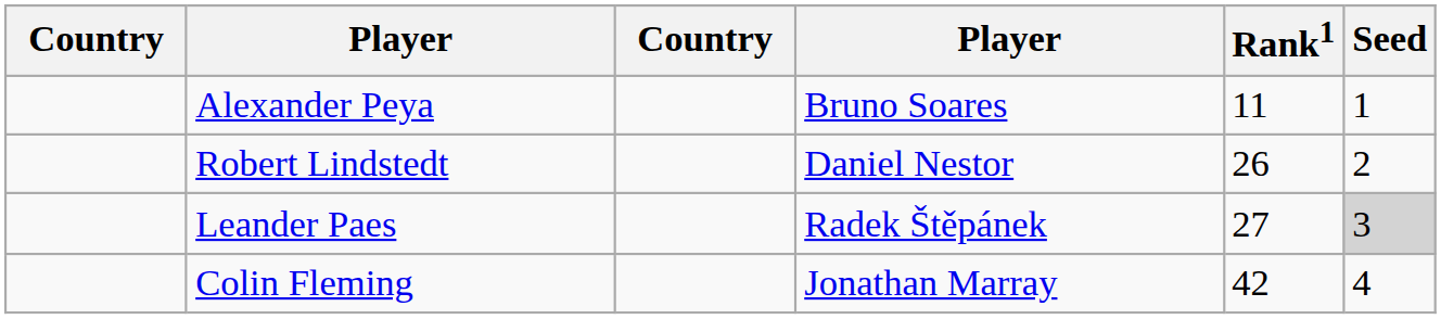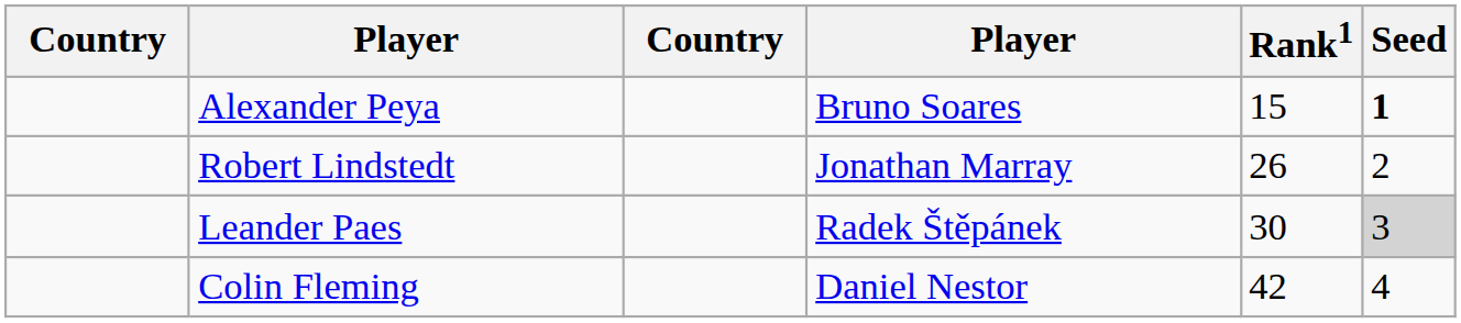 <table class="sortable wikitable">
 <tr>
 <th width="70">Country</th>
 <th width="175">Player</th>
 <th width="70">Country</th>
 <th width="175">Player</th>
 <th>Rank<sup>1</sup></th>
 <th>Seed</th>
 </tr>
 <tr>
 <td></td>
 <td><a href='#'>Alexander Peya</a></td>
 <td></td>
 <td><a href='#'>Bruno Soares</a></td>
-<td>11</td>
-<td>1</td>
+<td>15</td>
+<td><strong>1</strong></td>
 </tr>
 <tr>
 <td></td>
 <td><a href='#'>Robert Lindstedt</a></td>
 <td></td>
-<td><a href='#'>Daniel Nestor</a></td>
+<td><a href='#'>Jonathan Marray</a></td>
 <td>26</td>
 <td>2</td>
 </tr>
 <tr>
 <td></td>
 <td><a href='#'>Leander Paes</a></td>
 <td></td>
 <td><a href='#'>Radek Štěpánek</a></td>
-<td>27</td>
+<td>30</td>
 <td style="background: lightgrey;">3</td>
 </tr>
 <tr>
 <td></td>
 <td><a href='#'>Colin Fleming</a></td>
 <td></td>
-<td><a href='#'>Jonathan Marray</a></td>
+<td><a href='#'>Daniel Nestor</a></td>
 <td>42</td>
 <td>4</td>
 </tr>
 </table>
